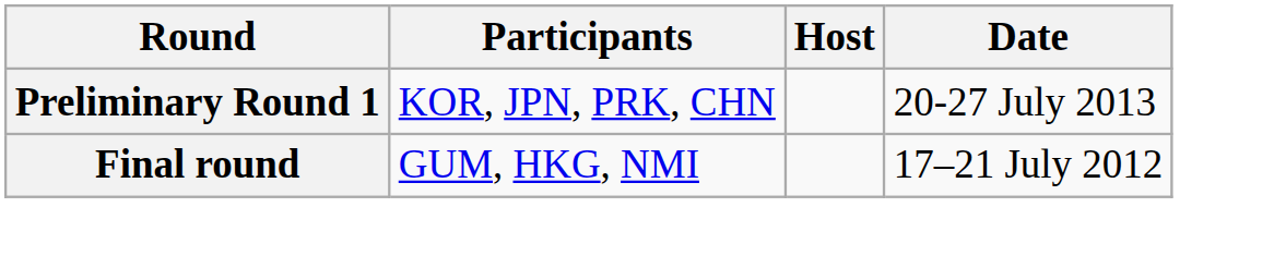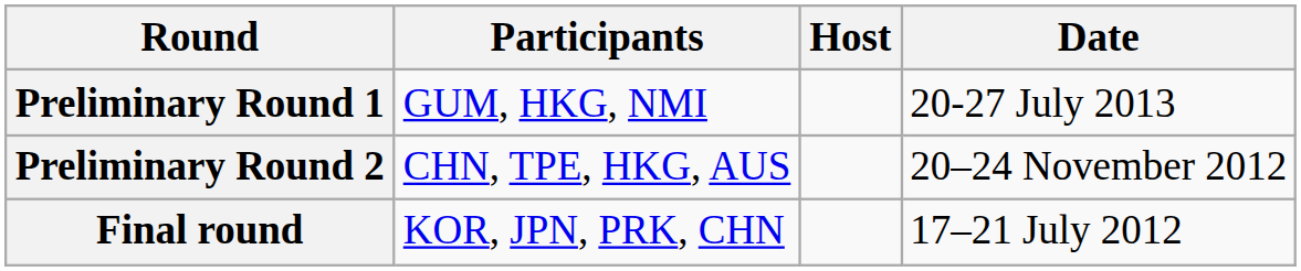 <table class="wikitable">
 <tr>
 <th>Round</th>
 <th>Participants</th>
 <th>Host</th>
 <th>Date</th>
 </tr>
 <tr>
 <th>Preliminary Round 1</th>
-<td><a href='#'>KOR</a>, <a href='#'>JPN</a>, <a href='#'>PRK</a>, <a href='#'>CHN</a></td>
+<td><a href='#'>GUM</a>, <a href='#'>HKG</a>, <a href='#'>NMI</a></td>
 <td></td>
 <td>20-27 July 2013</td>
 </tr>
 <tr>
+<th>Preliminary Round 2</th>
+<td><a href='#'>CHN</a>, <a href='#'>TPE</a>, <a href='#'>HKG</a>, <a href='#'>AUS</a></td>
+<td></td>
+<td>20–24 November 2012</td>
+</tr>
+<tr>
 <th>Final round</th>
-<td><a href='#'>GUM</a>, <a href='#'>HKG</a>, <a href='#'>NMI</a></td>
+<td><a href='#'>KOR</a>, <a href='#'>JPN</a>, <a href='#'>PRK</a>, <a href='#'>CHN</a></td>
 <td></td>
 <td>17–21 July 2012</td>
 </tr>
 </table>
